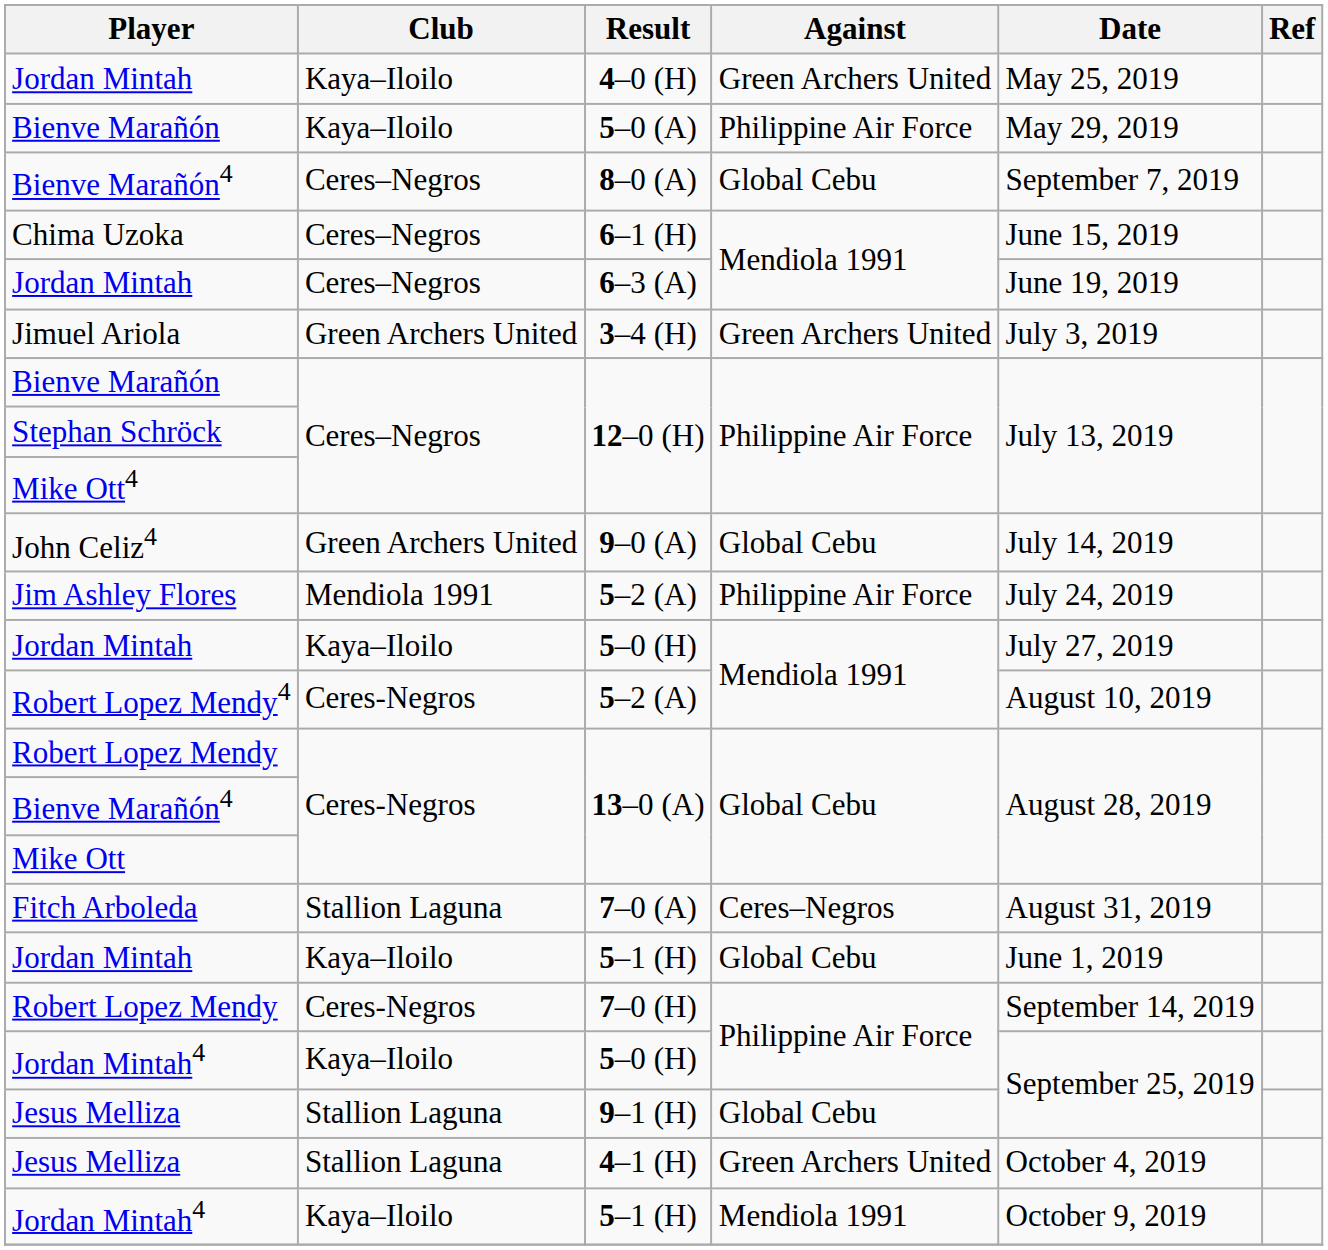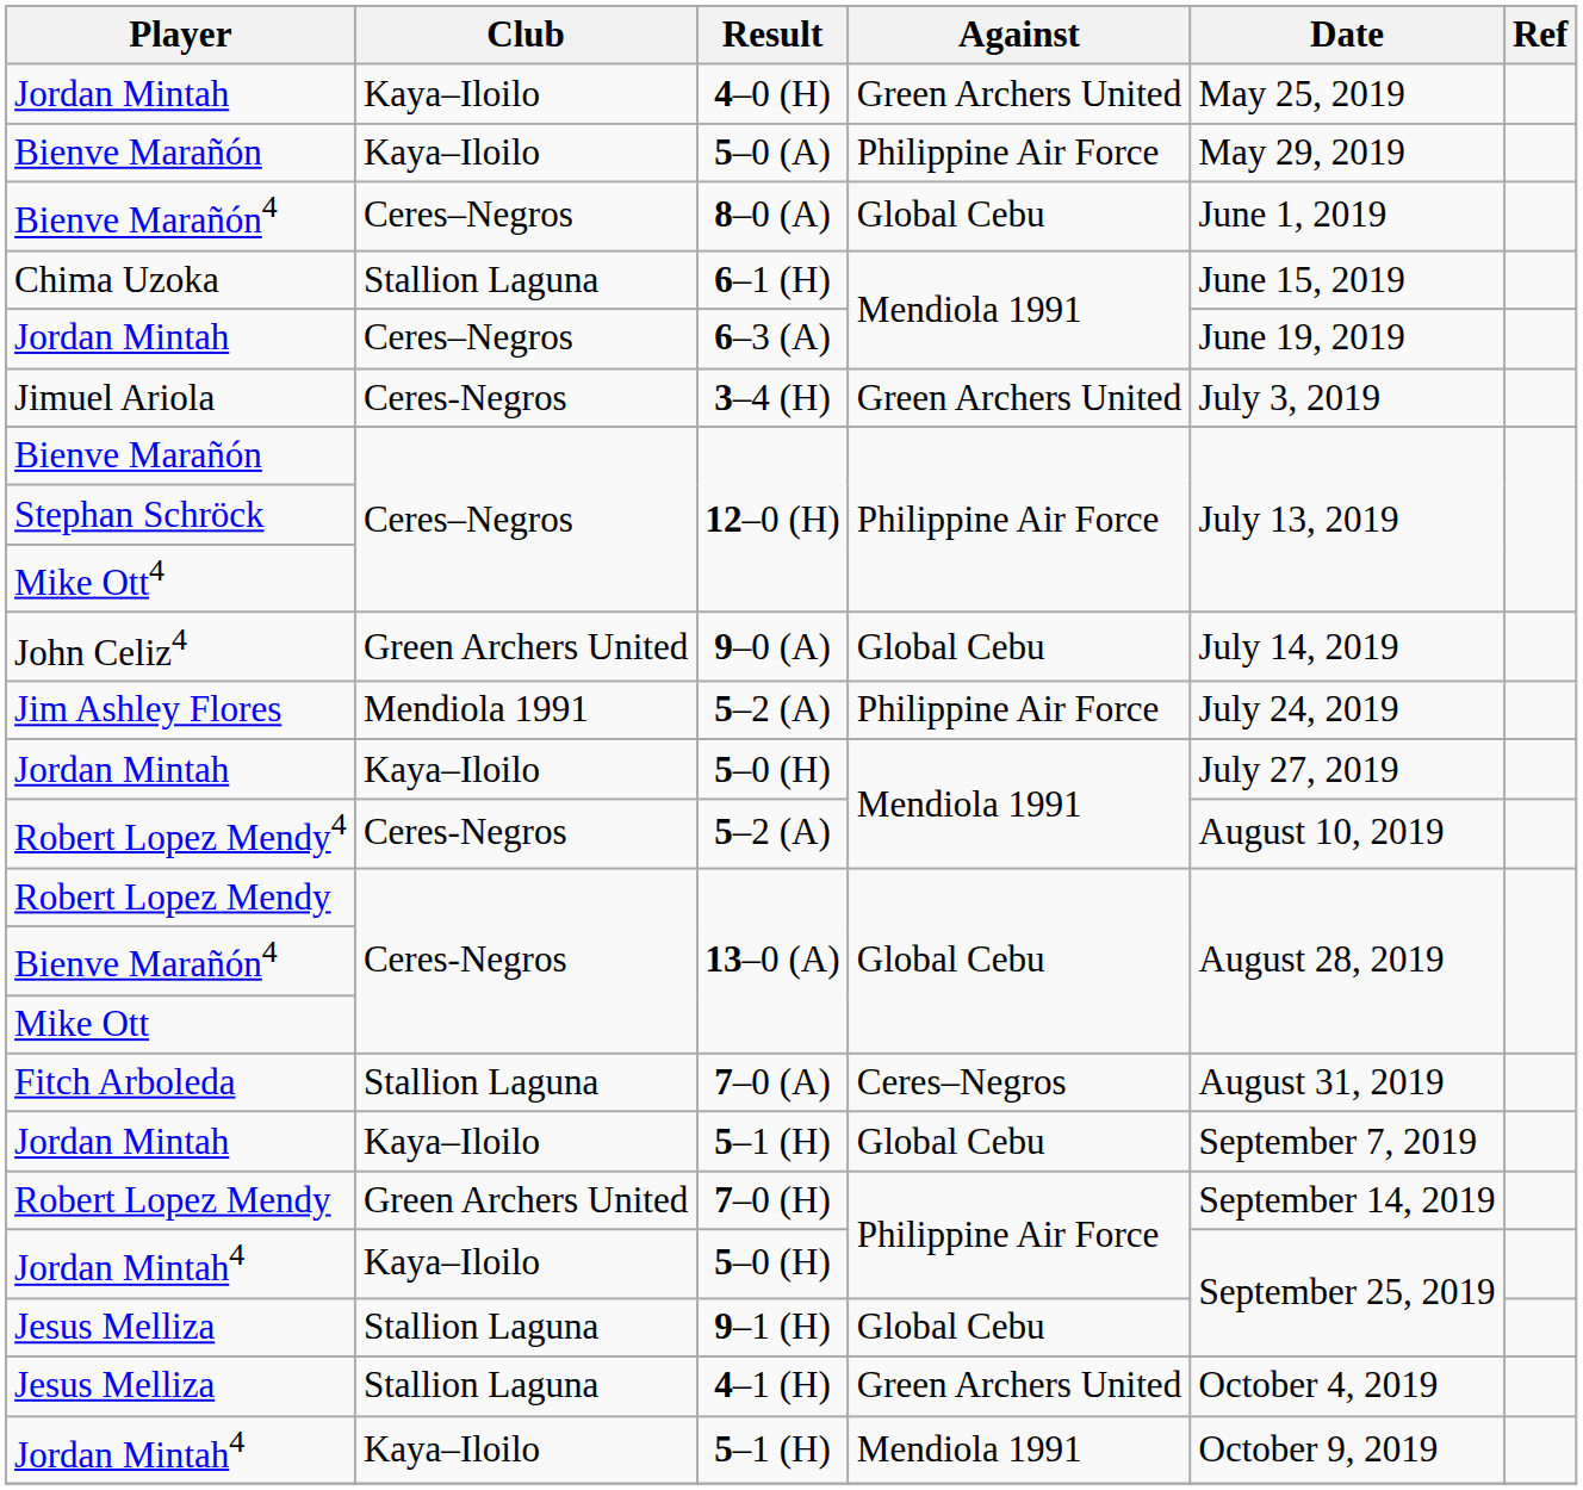 <table class="wikitable sortable">
 <tr>
 <th>Player</th>
 <th>Club</th>
 <th>Result</th>
 <th>Against</th>
 <th>Date</th>
 <th>Ref</th>
 </tr>
 <tr>
 <td> <a href='#'>Jordan Mintah</a></td>
 <td>Kaya–Iloilo</td>
 <td align="center"><strong>4</strong>–0 (H)</td>
 <td>Green Archers United</td>
 <td>May 25, 2019</td>
 <td></td>
 </tr>
 <tr>
 <td> <a href='#'>Bienve Marañón</a></td>
 <td>Kaya–Iloilo</td>
 <td align="center"><strong>5</strong>–0 (A)</td>
 <td>Philippine Air Force</td>
 <td>May 29, 2019</td>
 <td></td>
 </tr>
 <tr>
 <td> <a href='#'>Bienve Marañón</a><sup>4</sup></td>
 <td>Ceres–Negros</td>
 <td align="center"><strong>8</strong>–0 (A)</td>
 <td>Global Cebu</td>
-<td>September 7, 2019</td>
+<td>June 1, 2019</td>
 <td></td>
 </tr>
 <tr>
 <td> Chima Uzoka</td>
-<td>Ceres–Negros</td>
+<td>Stallion Laguna</td>
 <td align="center"><strong>6</strong>–1 (H)</td>
 <td rowspan="2">Mendiola 1991</td>
 <td>June 15, 2019</td>
 <td></td>
 </tr>
 <tr>
 <td> <a href='#'>Jordan Mintah</a></td>
 <td>Ceres–Negros</td>
 <td align="center"><strong>6</strong>–3 (A)</td>
 <td>June 19, 2019</td>
 <td></td>
 </tr>
 <tr>
 <td> Jimuel Ariola</td>
-<td>Green Archers United</td>
+<td>Ceres-Negros</td>
 <td align="center"><strong>3</strong>–4 (H)</td>
 <td>Green Archers United</td>
 <td>July 3, 2019</td>
 <td></td>
 </tr>
 <tr>
 <td> <a href='#'>Bienve Marañón</a></td>
 <td rowspan="3">Ceres–Negros</td>
 <td rowspan="3" align="center"><strong>12</strong>–0 (H)</td>
 <td rowspan="3">Philippine Air Force</td>
 <td rowspan="3">July 13, 2019</td>
 <td rowspan="3"></td>
 </tr>
 <tr>
 <td> <a href='#'>Stephan Schröck</a></td>
 </tr>
 <tr>
 <td> <a href='#'>Mike Ott</a><sup>4</sup></td>
 </tr>
 <tr>
 <td> John Celiz<sup>4</sup></td>
 <td>Green Archers United</td>
 <td align="center"><strong>9</strong>–0 (A)</td>
 <td>Global Cebu</td>
 <td>July 14, 2019</td>
 <td></td>
 </tr>
 <tr>
 <td> <a href='#'>Jim Ashley Flores</a></td>
 <td>Mendiola 1991</td>
 <td align="center"><strong>5</strong>–2 (A)</td>
 <td>Philippine Air Force</td>
 <td>July 24, 2019</td>
 <td></td>
 </tr>
 <tr>
 <td> <a href='#'>Jordan Mintah</a></td>
 <td>Kaya–Iloilo</td>
 <td align="center"><strong>5</strong>–0 (H)</td>
 <td rowspan="2">Mendiola 1991</td>
 <td>July 27, 2019</td>
 <td></td>
 </tr>
 <tr>
 <td> <a href='#'>Robert Lopez Mendy</a><sup>4</sup></td>
 <td>Ceres-Negros</td>
 <td align="center"><strong>5</strong>–2 (A)</td>
 <td>August 10, 2019</td>
 <td></td>
 </tr>
 <tr>
 <td> <a href='#'>Robert Lopez Mendy</a></td>
 <td rowspan="3">Ceres-Negros</td>
 <td rowspan="3" align="center"><strong>13</strong>–0 (A)</td>
 <td rowspan="3">Global Cebu</td>
 <td rowspan="3">August 28, 2019</td>
 <td rowspan="3"></td>
 </tr>
 <tr>
 <td> <a href='#'>Bienve Marañón</a><sup>4</sup></td>
 </tr>
 <tr>
 <td> <a href='#'>Mike Ott</a></td>
 </tr>
 <tr>
 <td> <a href='#'>Fitch Arboleda</a></td>
 <td>Stallion Laguna</td>
 <td align="center"><strong>7</strong>–0 (A)</td>
 <td>Ceres–Negros</td>
 <td>August 31, 2019</td>
 <td></td>
 </tr>
 <tr>
 <td> <a href='#'>Jordan Mintah</a></td>
 <td>Kaya–Iloilo</td>
 <td align="center"><strong>5</strong>–1 (H)</td>
 <td>Global Cebu</td>
-<td>June 1, 2019</td>
+<td>September 7, 2019</td>
 <td></td>
 </tr>
 <tr>
 <td> <a href='#'>Robert Lopez Mendy</a></td>
-<td>Ceres-Negros</td>
+<td>Green Archers United</td>
 <td align="center"><strong>7</strong>–0 (H)</td>
 <td rowspan="2">Philippine Air Force</td>
 <td>September 14, 2019</td>
 <td></td>
 </tr>
 <tr>
 <td> <a href='#'>Jordan Mintah</a><sup>4</sup></td>
 <td>Kaya–Iloilo</td>
 <td align="center"><strong>5</strong>–0 (H)</td>
 <td rowspan="2">September 25, 2019</td>
 <td></td>
 </tr>
 <tr>
 <td> <a href='#'>Jesus Melliza</a></td>
 <td>Stallion Laguna</td>
 <td align="center"><strong>9</strong>–1 (H)</td>
 <td>Global Cebu</td>
 <td></td>
 </tr>
 <tr>
 <td> <a href='#'>Jesus Melliza</a></td>
 <td>Stallion Laguna</td>
 <td align="center"><strong>4</strong>–1 (H)</td>
 <td>Green Archers United</td>
 <td>October 4, 2019</td>
 <td></td>
 </tr>
 <tr>
 <td> <a href='#'>Jordan Mintah</a><sup>4</sup></td>
 <td>Kaya–Iloilo</td>
 <td align="center"><strong>5</strong>–1 (H)</td>
 <td>Mendiola 1991</td>
 <td>October 9, 2019</td>
 <td></td>
 </tr>
 <tr>
 </tr>
 </table>
